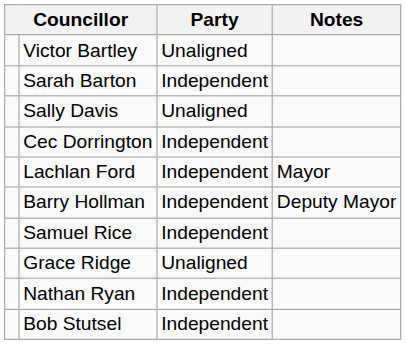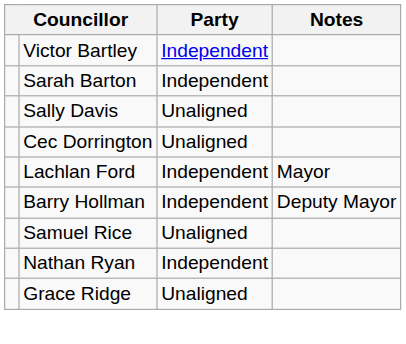 <table class="wikitable">
 <tr>
 <th colspan="2">Councillor</th>
 <th>Party</th>
 <th>Notes</th>
 </tr>
 <tr>
 <td> </td>
 <td>Victor Bartley</td>
-<td>Unaligned</td>
+<td><a href='#'>Independent</a></td>
 <td></td>
 </tr>
 <tr>
 <td> </td>
 <td>Sarah Barton</td>
 <td>Independent</td>
 <td></td>
 </tr>
 <tr>
 <td> </td>
 <td>Sally Davis</td>
 <td>Unaligned</td>
 <td></td>
 </tr>
 <tr>
 <td> </td>
 <td>Cec Dorrington</td>
-<td>Independent</td>
+<td>Unaligned</td>
 <td></td>
 </tr>
 <tr>
 <td> </td>
 <td>Lachlan Ford</td>
 <td>Independent</td>
 <td>Mayor</td>
 </tr>
 <tr>
 <td> </td>
 <td>Barry Hollman</td>
 <td>Independent</td>
 <td>Deputy Mayor</td>
 </tr>
 <tr>
 <td> </td>
 <td>Samuel Rice</td>
-<td>Independent</td>
-<td></td>
-</tr>
-<tr>
-<td> </td>
-<td>Grace Ridge</td>
 <td>Unaligned</td>
 <td></td>
 </tr>
 <tr>
 <td> </td>
 <td>Nathan Ryan</td>
 <td>Independent</td>
 <td></td>
 </tr>
 <tr>
 <td> </td>
-<td>Bob Stutsel</td>
-<td>Independent</td>
+<td>Grace Ridge</td>
+<td>Unaligned</td>
 <td></td>
 </tr>
 </table>
